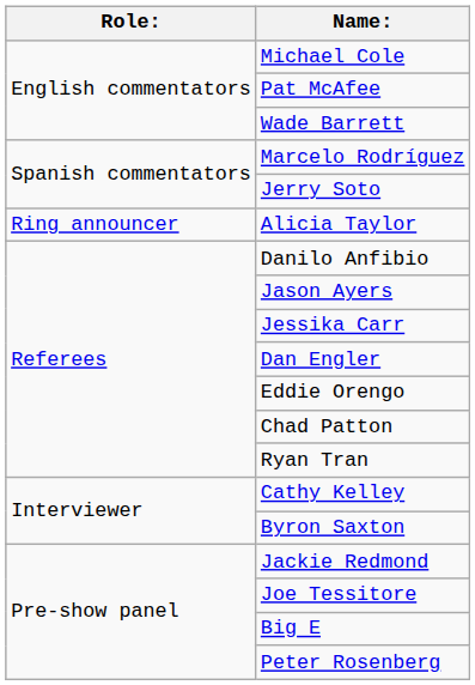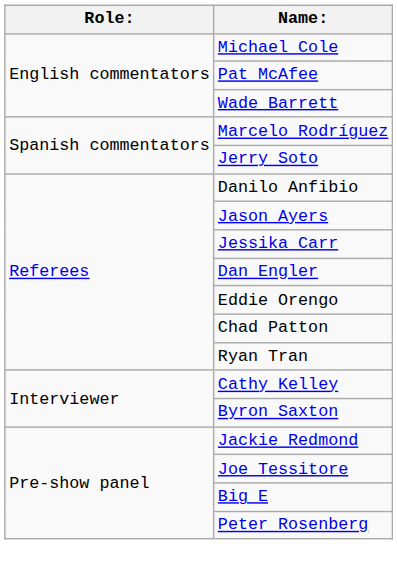 <table class=wikitable style="font-size:90%; margin: 0.5em 0 0.5em 1em; float: right; clear: right;">
 <tr>
 <th>Role:</th>
 <th>Name:</th>
 </tr>
 <tr>
 <td rowspan=3>English commentators</td>
 <td><a href='#'>Michael Cole</a></td>
 </tr>
 <tr>
 <td><a href='#'>Pat McAfee</a></td>
 </tr>
 <tr>
 <td><a href='#'>Wade Barrett</a></td>
 </tr>
 <tr>
 <td rowspan=2>Spanish commentators</td>
 <td><a href='#'>Marcelo Rodríguez</a></td>
 </tr>
 <tr>
 <td><a href='#'>Jerry Soto</a></td>
-</tr>
-<tr>
-<td rowspan="1"><a href='#'>Ring announcer</a></td>
-<td><a href='#'>Alicia Taylor</a></td>
 </tr>
 <tr>
 <td rowspan=7><a href='#'>Referees</a></td>
 <td>Danilo Anfibio</td>
 </tr>
 <tr>
 <td><a href='#'>Jason Ayers</a></td>
 </tr>
 <tr>
 <td><a href='#'>Jessika Carr</a></td>
 </tr>
 <tr>
 <td><a href='#'>Dan Engler</a></td>
 </tr>
 <tr>
 <td>Eddie Orengo</td>
 </tr>
 <tr>
 <td>Chad Patton</td>
 </tr>
 <tr>
 <td>Ryan Tran</td>
 </tr>
 <tr>
 <td rowspan=2>Interviewer</td>
 <td><a href='#'>Cathy Kelley</a></td>
 </tr>
 <tr>
 <td><a href='#'>Byron Saxton</a></td>
 </tr>
 <tr>
 <td rowspan=4>Pre-show panel</td>
 <td><a href='#'>Jackie Redmond</a></td>
 </tr>
 <tr>
 <td><a href='#'>Joe Tessitore</a></td>
 </tr>
 <tr>
 <td><a href='#'>Big E</a></td>
 </tr>
 <tr>
 <td><a href='#'>Peter Rosenberg</a></td>
 </tr>
 </table>
